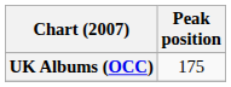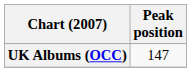 <table class="wikitable sortable plainrowheaders">
 <tr>
 <th scope="col">Chart (2007)</th>
 <th scope="col">Peak<br>position</th>
 </tr>
 <tr>
 </tr>
 <tr>
 <th scope="row">UK Albums (<a href='#'>OCC</a>)</th>
-<td style="text-align:center;">175</td>
+<td style="text-align:center;">147</td>
 </tr>
 <tr>
 </tr>
 <tr>
 </tr>
 </table>
